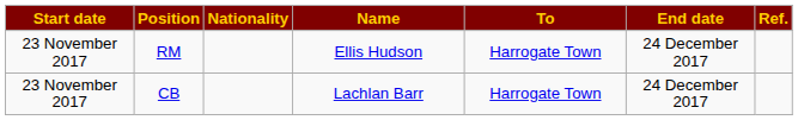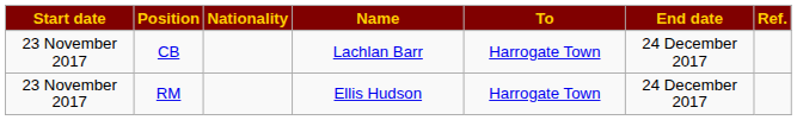 <table class="wikitable"  style="text-align:center; font-size:90%; ">
 <tr>
 <th style="background:#800000; color:#FFCC00; width:110px;">Start date</th>
 <th style="background:#800000; color:#FFCC00; width:50px;">Position</th>
 <th style="background:#800000; color:#FFCC00; width:50px;">Nationality</th>
 <th style="background:#800000; color:#FFCC00; width:150px;">Name</th>
 <th style="background:#800000; color:#FFCC00; width:140px;">To</th>
 <th style="background:#800000; color:#FFCC00; width:110px;">End date</th>
 <th style="background:#800000; color:#FFCC00; width:25px;">Ref.</th>
 </tr>
 <tr>
 <td>23 November 2017</td>
+<td><a href='#'>CB</a></td>
+<td></td>
+<td><a href='#'>Lachlan Barr</a></td>
+<td><a href='#'>Harrogate Town</a></td>
+<td>24 December 2017</td>
+<td></td>
+</tr>
+<tr>
+<td>23 November 2017</td>
 <td><a href='#'>RM</a></td>
 <td></td>
 <td><a href='#'>Ellis Hudson</a></td>
 <td><a href='#'>Harrogate Town</a></td>
 <td>24 December 2017</td>
 <td></td>
 </tr>
-<tr>
-<td>23 November 2017</td>
-<td><a href='#'>CB</a></td>
-<td></td>
-<td><a href='#'>Lachlan Barr</a></td>
-<td><a href='#'>Harrogate Town</a></td>
-<td>24 December 2017</td>
-<td></td>
-</tr>
 </table>
